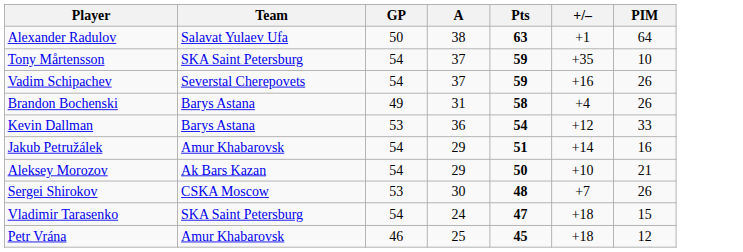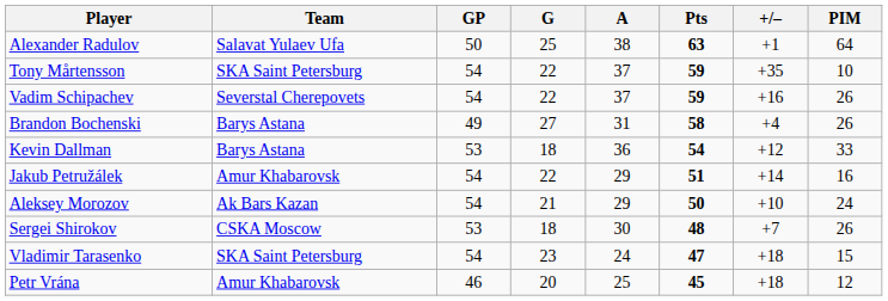 <table class="wikitable sortable">
 <tr>
 <th style="width: 12em;">Player</th>
 <th style="width: 13em;">Team</th>
 <th style="width: 4em;">GP</th>
+<th style="width: 4em;">G</th>
 <th style="width: 4em;">A</th>
 <th style="width: 4em;">Pts</th>
 <th style="width: 4em;">+/–</th>
 <th style="width: 4em;">PIM</th>
 </tr>
 <tr align="center">
 <td align=left><a href='#'>Alexander Radulov</a></td>
 <td align=left><a href='#'>Salavat Yulaev Ufa</a></td>
 <td>50</td>
+<td>25</td>
 <td>38</td>
 <td><strong>63</strong></td>
 <td>+1</td>
 <td>64</td>
 </tr>
 <tr align="center">
 <td align=left><a href='#'>Tony Mårtensson</a></td>
 <td align=left><a href='#'>SKA Saint Petersburg</a></td>
 <td>54</td>
+<td>22</td>
 <td>37</td>
 <td><strong>59</strong></td>
 <td>+35</td>
 <td>10</td>
 </tr>
 <tr align="center">
 <td align=left><a href='#'>Vadim Schipachev</a></td>
 <td align=left><a href='#'>Severstal Cherepovets</a></td>
 <td>54</td>
+<td>22</td>
 <td>37</td>
 <td><strong>59</strong></td>
 <td>+16</td>
 <td>26</td>
 </tr>
 <tr align="center">
 <td align=left><a href='#'>Brandon Bochenski</a></td>
 <td align=left><a href='#'>Barys Astana</a></td>
 <td>49</td>
+<td>27</td>
 <td>31</td>
 <td><strong>58</strong></td>
 <td>+4</td>
 <td>26</td>
 </tr>
 <tr align="center">
 <td align=left><a href='#'>Kevin Dallman</a></td>
 <td align=left><a href='#'>Barys Astana</a></td>
 <td>53</td>
+<td>18</td>
 <td>36</td>
 <td><strong>54</strong></td>
 <td>+12</td>
 <td>33</td>
 </tr>
 <tr align="center">
 <td align=left><a href='#'>Jakub Petružálek</a></td>
 <td align=left><a href='#'>Amur Khabarovsk</a></td>
 <td>54</td>
+<td>22</td>
 <td>29</td>
 <td><strong>51</strong></td>
 <td>+14</td>
 <td>16</td>
 </tr>
 <tr align="center">
 <td align=left><a href='#'>Aleksey Morozov</a></td>
 <td align=left><a href='#'>Ak Bars Kazan</a></td>
 <td>54</td>
+<td>21</td>
 <td>29</td>
 <td><strong>50</strong></td>
 <td>+10</td>
-<td>21</td>
+<td>24</td>
 </tr>
 <tr align="center">
 <td align=left><a href='#'>Sergei Shirokov</a></td>
 <td align=left><a href='#'>CSKA Moscow</a></td>
 <td>53</td>
+<td>18</td>
 <td>30</td>
 <td><strong>48</strong></td>
 <td>+7</td>
 <td>26</td>
 </tr>
 <tr align="center">
 <td align=left><a href='#'>Vladimir Tarasenko</a></td>
 <td align=left><a href='#'>SKA Saint Petersburg</a></td>
 <td>54</td>
+<td>23</td>
 <td>24</td>
 <td><strong>47</strong></td>
 <td>+18</td>
 <td>15</td>
 </tr>
 <tr align="center">
 <td align=left><a href='#'>Petr Vrána</a></td>
 <td align=left><a href='#'>Amur Khabarovsk</a></td>
 <td>46</td>
+<td>20</td>
 <td>25</td>
 <td><strong>45</strong></td>
 <td>+18</td>
 <td>12</td>
 </tr>
 </table>
